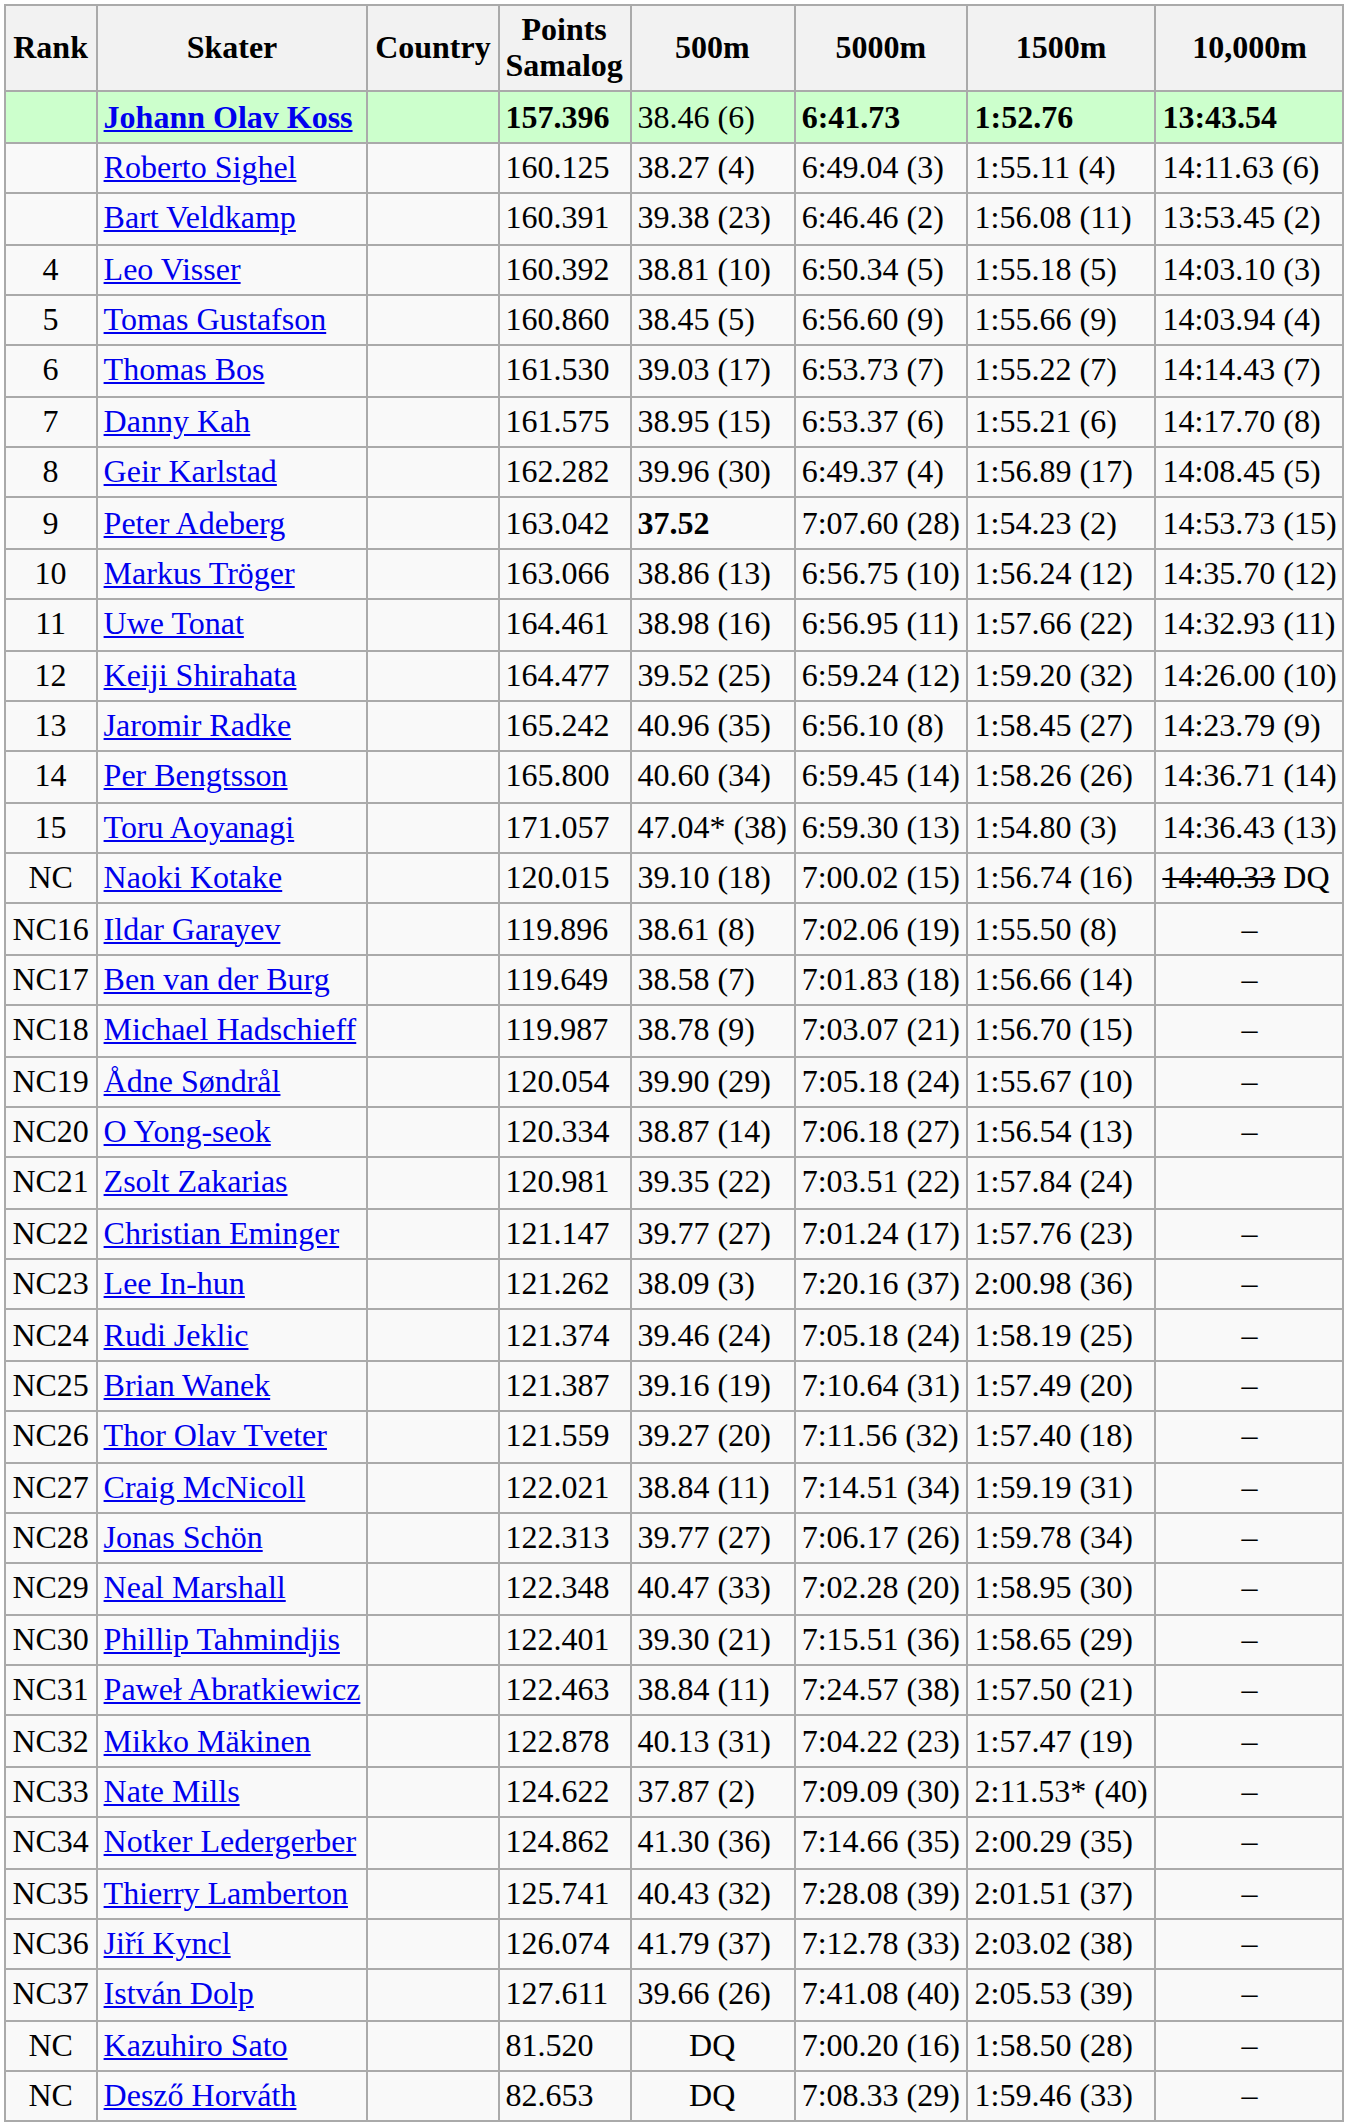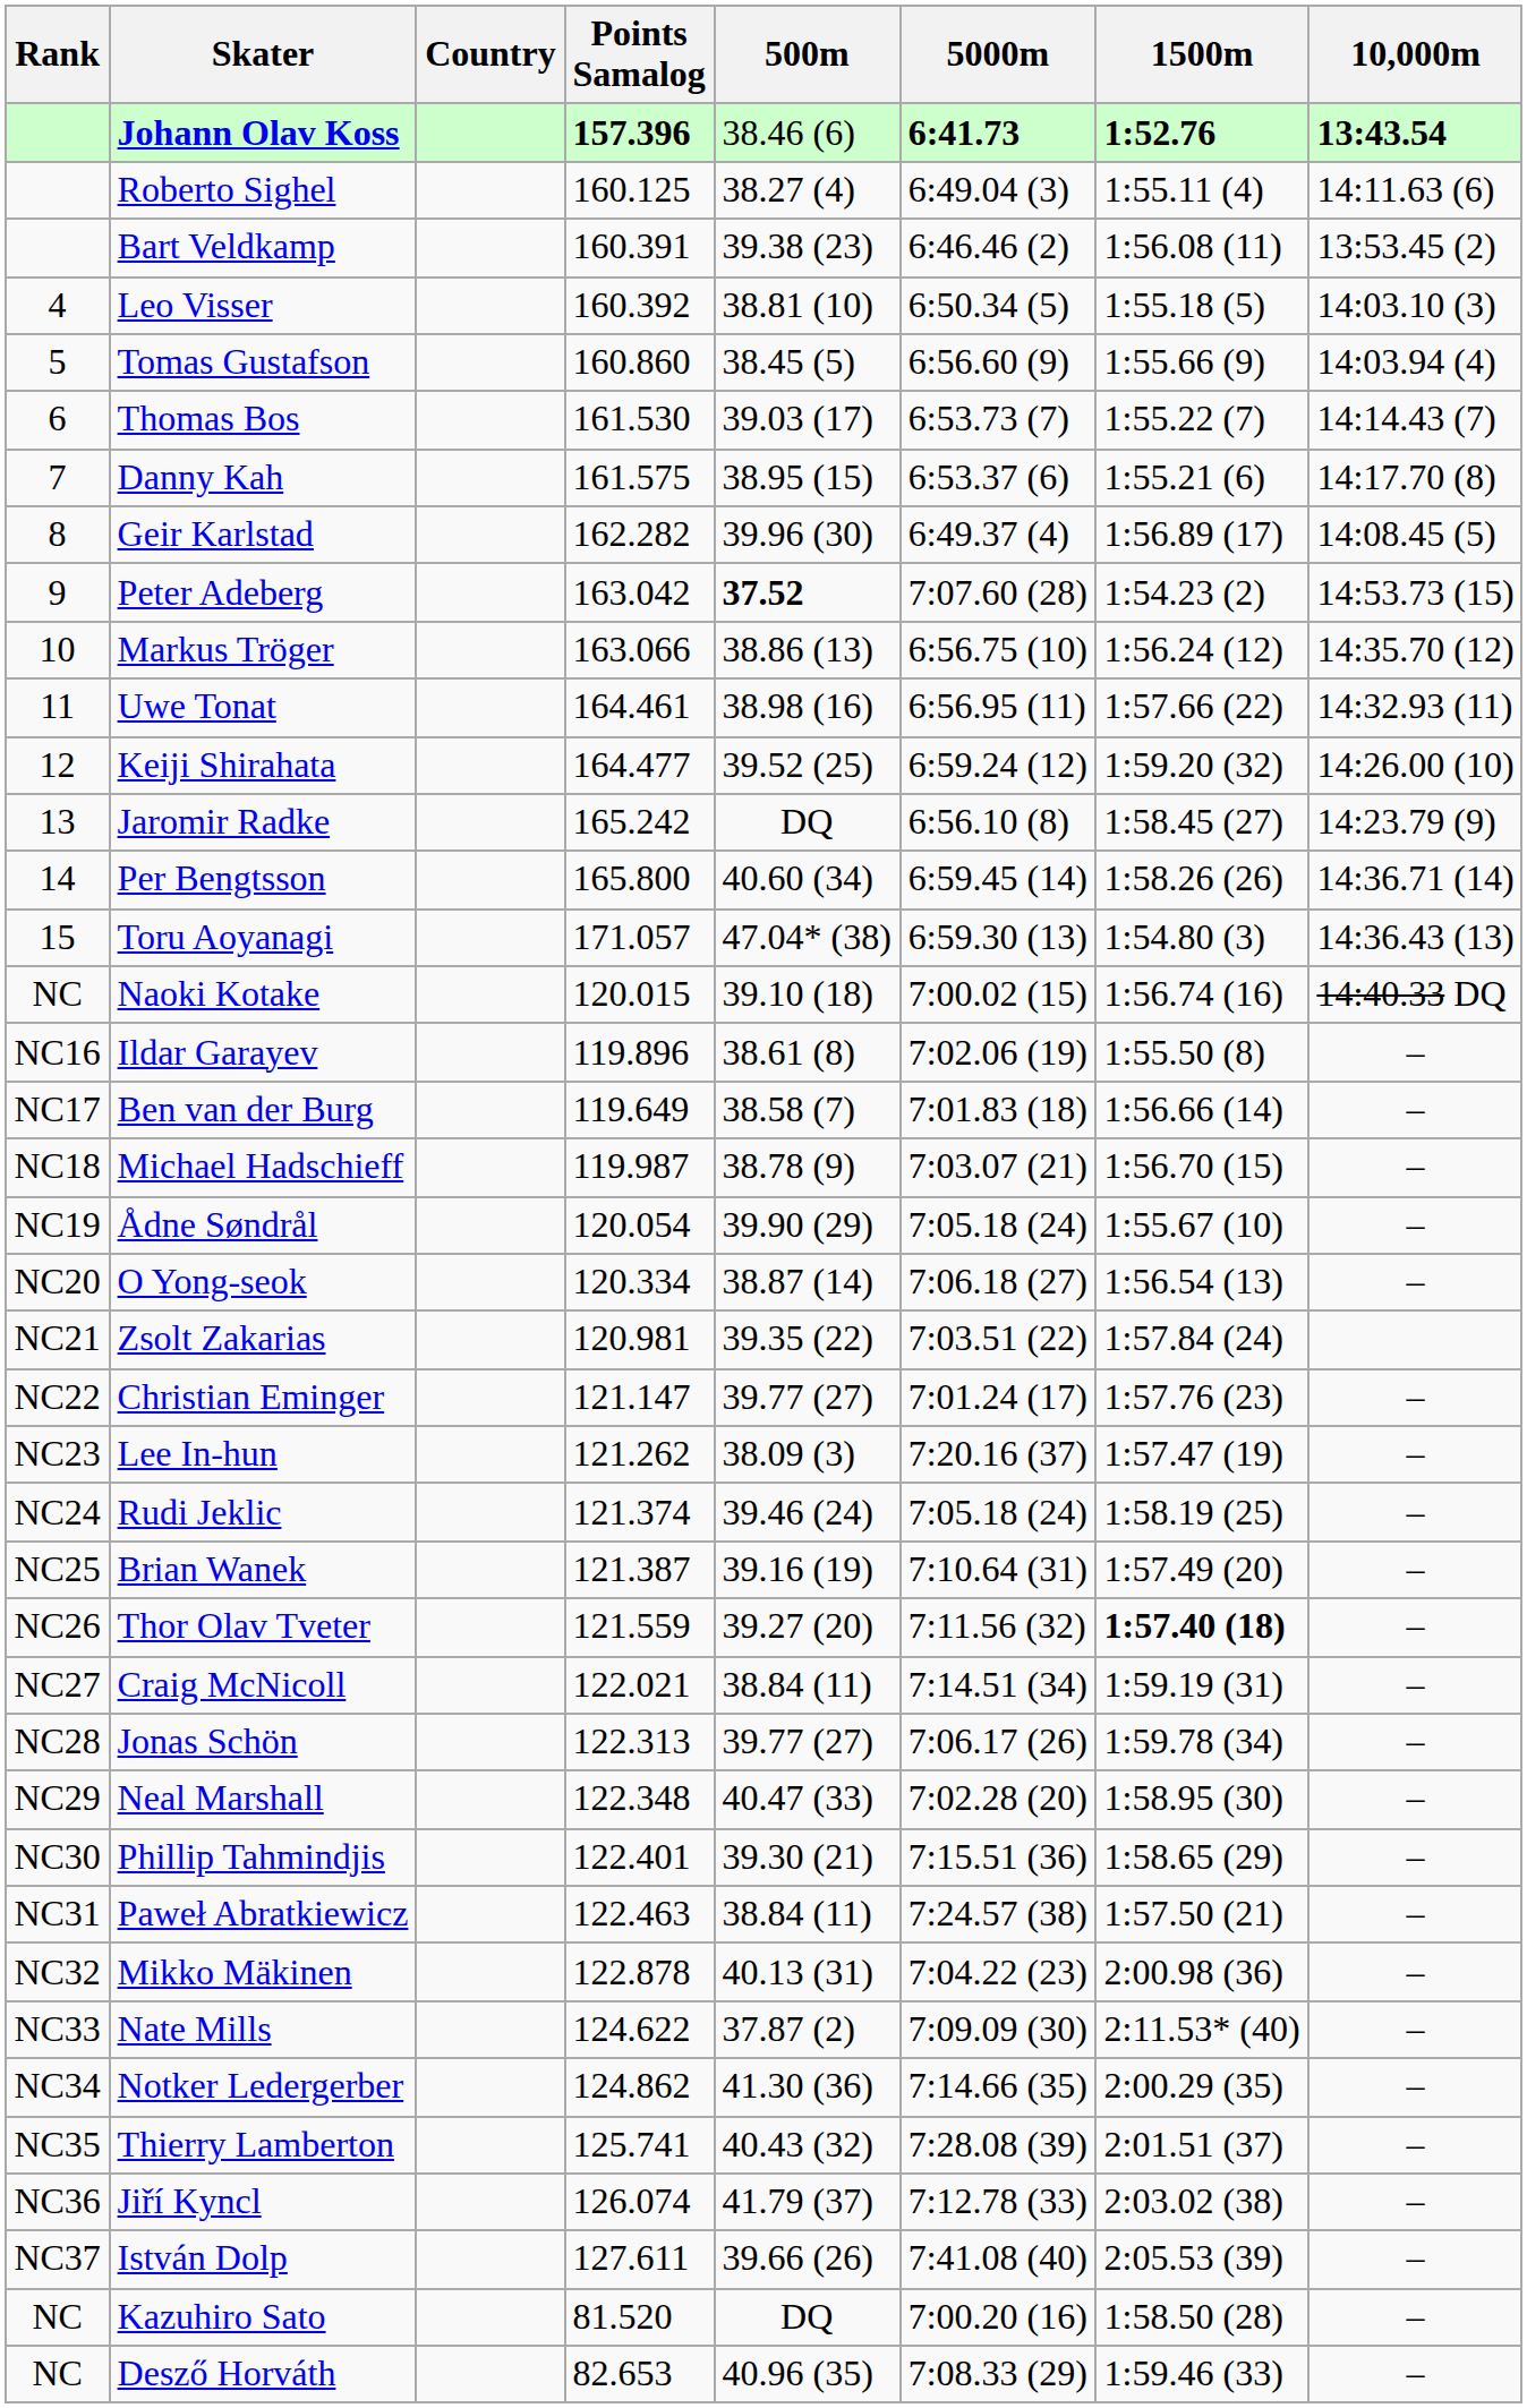 <table class="wikitable sortable" style="text-align:left">
 <tr>
 <th>Rank</th>
 <th>Skater</th>
 <th>Country</th>
 <th>Points <br> Samalog</th>
 <th>500m</th>
 <th>5000m</th>
 <th>1500m</th>
 <th>10,000m</th>
 </tr>
 <tr bgcolor=ccffcc>
 <td style="text-align:center"></td>
 <td><strong><a href='#'>Johann Olav Koss</a></strong></td>
 <td></td>
 <td><strong>157.396</strong></td>
 <td>38.46 (6)</td>
 <td><strong>6:41.73</strong> </td>
 <td><strong>1:52.76</strong> </td>
 <td><strong>13:43.54</strong> </td>
 </tr>
 <tr>
 <td style="text-align:center"></td>
 <td><a href='#'>Roberto Sighel</a></td>
 <td></td>
 <td>160.125</td>
 <td>38.27 (4)</td>
 <td>6:49.04 (3)</td>
 <td>1:55.11 (4)</td>
 <td>14:11.63 (6)</td>
 </tr>
 <tr>
 <td style="text-align:center"></td>
 <td><a href='#'>Bart Veldkamp</a></td>
 <td></td>
 <td>160.391</td>
 <td>39.38 (23)</td>
 <td>6:46.46 (2)</td>
 <td>1:56.08 (11)</td>
 <td>13:53.45 (2)</td>
 </tr>
 <tr>
 <td style="text-align:center">4</td>
 <td><a href='#'>Leo Visser</a></td>
 <td></td>
 <td>160.392</td>
 <td>38.81 (10)</td>
 <td>6:50.34 (5)</td>
 <td>1:55.18 (5)</td>
 <td>14:03.10 (3)</td>
 </tr>
 <tr>
 <td style="text-align:center">5</td>
 <td><a href='#'>Tomas Gustafson</a></td>
 <td></td>
 <td>160.860</td>
 <td>38.45 (5)</td>
 <td>6:56.60 (9)</td>
 <td>1:55.66 (9)</td>
 <td>14:03.94 (4)</td>
 </tr>
 <tr>
 <td style="text-align:center">6</td>
 <td><a href='#'>Thomas Bos</a></td>
 <td></td>
 <td>161.530</td>
 <td>39.03 (17)</td>
 <td>6:53.73 (7)</td>
 <td>1:55.22 (7)</td>
 <td>14:14.43 (7)</td>
 </tr>
 <tr>
 <td style="text-align:center">7</td>
 <td><a href='#'>Danny Kah</a></td>
 <td></td>
 <td>161.575</td>
 <td>38.95 (15)</td>
 <td>6:53.37 (6)</td>
 <td>1:55.21 (6)</td>
 <td>14:17.70 (8)</td>
 </tr>
 <tr>
 <td style="text-align:center">8</td>
 <td><a href='#'>Geir Karlstad</a></td>
 <td></td>
 <td>162.282</td>
 <td>39.96 (30)</td>
 <td>6:49.37 (4)</td>
 <td>1:56.89 (17)</td>
 <td>14:08.45 (5)</td>
 </tr>
 <tr>
 <td style="text-align:center">9</td>
 <td><a href='#'>Peter Adeberg</a></td>
 <td></td>
 <td>163.042</td>
 <td><strong>37.52 </strong> </td>
 <td>7:07.60 (28)</td>
 <td>1:54.23 (2)</td>
 <td>14:53.73 (15)</td>
 </tr>
 <tr>
 <td style="text-align:center">10</td>
 <td><a href='#'>Markus Tröger</a></td>
 <td></td>
 <td>163.066</td>
 <td>38.86 (13)</td>
 <td>6:56.75 (10)</td>
 <td>1:56.24 (12)</td>
 <td>14:35.70 (12)</td>
 </tr>
 <tr>
 <td style="text-align:center">11</td>
 <td><a href='#'>Uwe Tonat</a></td>
 <td></td>
 <td>164.461</td>
 <td>38.98 (16)</td>
 <td>6:56.95 (11)</td>
 <td>1:57.66 (22)</td>
 <td>14:32.93 (11)</td>
 </tr>
 <tr>
 <td style="text-align:center">12</td>
 <td><a href='#'>Keiji Shirahata</a></td>
 <td></td>
 <td>164.477</td>
 <td>39.52 (25)</td>
 <td>6:59.24 (12)</td>
 <td>1:59.20 (32)</td>
 <td>14:26.00 (10)</td>
 </tr>
 <tr>
 <td style="text-align:center">13</td>
 <td><a href='#'>Jaromir Radke</a></td>
 <td></td>
 <td>165.242</td>
-<td>40.96 (35)</td>
+<td style="text-align:center">DQ</td>
 <td>6:56.10 (8)</td>
 <td>1:58.45 (27)</td>
 <td>14:23.79 (9)</td>
 </tr>
 <tr>
 <td style="text-align:center">14</td>
 <td><a href='#'>Per Bengtsson</a></td>
 <td></td>
 <td>165.800</td>
 <td>40.60 (34)</td>
 <td>6:59.45 (14)</td>
 <td>1:58.26 (26)</td>
 <td>14:36.71 (14)</td>
 </tr>
 <tr>
 <td style="text-align:center">15</td>
 <td><a href='#'>Toru Aoyanagi</a></td>
 <td></td>
 <td>171.057</td>
 <td>47.04* (38)</td>
 <td>6:59.30 (13)</td>
 <td>1:54.80 (3)</td>
 <td>14:36.43 (13)</td>
 </tr>
 <tr>
 <td style="text-align:center">NC</td>
 <td><a href='#'>Naoki Kotake</a></td>
 <td></td>
 <td>120.015</td>
 <td>39.10 (18)</td>
 <td>7:00.02 (15)</td>
 <td>1:56.74 (16)</td>
 <td><s>14:40.33</s> DQ</td>
 </tr>
 <tr>
 <td style="text-align:center">NC16</td>
 <td><a href='#'>Ildar Garayev</a></td>
 <td></td>
 <td>119.896</td>
 <td>38.61 (8)</td>
 <td>7:02.06 (19)</td>
 <td>1:55.50 (8)</td>
 <td style="text-align:center">–</td>
 </tr>
 <tr>
 <td style="text-align:center">NC17</td>
 <td><a href='#'>Ben van der Burg</a></td>
 <td></td>
 <td>119.649</td>
 <td>38.58 (7)</td>
 <td>7:01.83 (18)</td>
 <td>1:56.66 (14)</td>
 <td style="text-align:center">–</td>
 </tr>
 <tr>
 <td style="text-align:center">NC18</td>
 <td><a href='#'>Michael Hadschieff</a></td>
 <td></td>
 <td>119.987</td>
 <td>38.78 (9)</td>
 <td>7:03.07 (21)</td>
 <td>1:56.70 (15)</td>
 <td style="text-align:center">–</td>
 </tr>
 <tr>
 <td style="text-align:center">NC19</td>
 <td><a href='#'>Ådne Søndrål</a></td>
 <td></td>
 <td>120.054</td>
 <td>39.90 (29)</td>
 <td>7:05.18 (24)</td>
 <td>1:55.67 (10)</td>
 <td style="text-align:center">–</td>
 </tr>
 <tr>
 <td style="text-align:center">NC20</td>
 <td><a href='#'>O Yong-seok</a></td>
 <td></td>
 <td>120.334</td>
 <td>38.87 (14)</td>
 <td>7:06.18 (27)</td>
 <td>1:56.54 (13)</td>
 <td style="text-align:center">–</td>
 </tr>
 <tr>
 <td style="text-align:center">NC21</td>
 <td><a href='#'>Zsolt Zakarias</a></td>
 <td></td>
 <td>120.981</td>
 <td>39.35 (22)</td>
 <td>7:03.51 (22)</td>
 <td>1:57.84 (24)</td>
 <td></td>
 </tr>
 <tr>
 <td style="text-align:center">NC22</td>
 <td><a href='#'>Christian Eminger</a></td>
 <td></td>
 <td>121.147</td>
 <td>39.77 (27)</td>
 <td>7:01.24 (17)</td>
 <td>1:57.76 (23)</td>
 <td style="text-align:center">–</td>
 </tr>
 <tr>
 <td style="text-align:center">NC23</td>
 <td><a href='#'>Lee In-hun</a></td>
 <td></td>
 <td>121.262</td>
 <td>38.09 (3)</td>
 <td>7:20.16 (37)</td>
-<td>2:00.98 (36)</td>
+<td>1:57.47 (19)</td>
 <td style="text-align:center">–</td>
 </tr>
 <tr>
 <td style="text-align:center">NC24</td>
 <td><a href='#'>Rudi Jeklic</a></td>
 <td></td>
 <td>121.374</td>
 <td>39.46 (24)</td>
 <td>7:05.18 (24)</td>
 <td>1:58.19 (25)</td>
 <td style="text-align:center">–</td>
 </tr>
 <tr>
 <td style="text-align:center">NC25</td>
 <td><a href='#'>Brian Wanek</a></td>
 <td></td>
 <td>121.387</td>
 <td>39.16 (19)</td>
 <td>7:10.64 (31)</td>
 <td>1:57.49 (20)</td>
 <td style="text-align:center">–</td>
 </tr>
 <tr>
 <td style="text-align:center">NC26</td>
 <td><a href='#'>Thor Olav Tveter</a></td>
 <td></td>
 <td>121.559</td>
 <td>39.27 (20)</td>
 <td>7:11.56 (32)</td>
-<td>1:57.40 (18)</td>
+<td><strong>1:57.40 (18)</strong></td>
 <td style="text-align:center">–</td>
 </tr>
 <tr>
 <td style="text-align:center">NC27</td>
 <td><a href='#'>Craig McNicoll</a></td>
 <td></td>
 <td>122.021</td>
 <td>38.84 (11)</td>
 <td>7:14.51 (34)</td>
 <td>1:59.19 (31)</td>
 <td style="text-align:center">–</td>
 </tr>
 <tr>
 <td style="text-align:center">NC28</td>
 <td><a href='#'>Jonas Schön</a></td>
 <td></td>
 <td>122.313</td>
 <td>39.77 (27)</td>
 <td>7:06.17 (26)</td>
 <td>1:59.78 (34)</td>
 <td style="text-align:center">–</td>
 </tr>
 <tr>
 <td style="text-align:center">NC29</td>
 <td><a href='#'>Neal Marshall</a></td>
 <td></td>
 <td>122.348</td>
 <td>40.47 (33)</td>
 <td>7:02.28 (20)</td>
 <td>1:58.95 (30)</td>
 <td style="text-align:center">–</td>
 </tr>
 <tr>
 <td style="text-align:center">NC30</td>
 <td><a href='#'>Phillip Tahmindjis</a></td>
 <td></td>
 <td>122.401</td>
 <td>39.30 (21)</td>
 <td>7:15.51 (36)</td>
 <td>1:58.65 (29)</td>
 <td style="text-align:center">–</td>
 </tr>
 <tr>
 <td style="text-align:center">NC31</td>
 <td><a href='#'>Paweł Abratkiewicz</a></td>
 <td></td>
 <td>122.463</td>
 <td>38.84 (11)</td>
 <td>7:24.57 (38)</td>
 <td>1:57.50 (21)</td>
 <td style="text-align:center">–</td>
 </tr>
 <tr>
 <td style="text-align:center">NC32</td>
 <td><a href='#'>Mikko Mäkinen</a></td>
 <td></td>
 <td>122.878</td>
 <td>40.13 (31)</td>
 <td>7:04.22 (23)</td>
-<td>1:57.47 (19)</td>
+<td>2:00.98 (36)</td>
 <td style="text-align:center">–</td>
 </tr>
 <tr>
 <td style="text-align:center">NC33</td>
 <td><a href='#'>Nate Mills</a></td>
 <td></td>
 <td>124.622</td>
 <td>37.87 (2)</td>
 <td>7:09.09 (30)</td>
 <td>2:11.53* (40)</td>
 <td style="text-align:center">–</td>
 </tr>
 <tr>
 <td style="text-align:center">NC34</td>
 <td><a href='#'>Notker Ledergerber</a></td>
 <td></td>
 <td>124.862</td>
 <td>41.30 (36)</td>
 <td>7:14.66 (35)</td>
 <td>2:00.29 (35)</td>
 <td style="text-align:center">–</td>
 </tr>
 <tr>
 <td style="text-align:center">NC35</td>
 <td><a href='#'>Thierry Lamberton</a></td>
 <td></td>
 <td>125.741</td>
 <td>40.43 (32)</td>
 <td>7:28.08 (39)</td>
 <td>2:01.51 (37)</td>
 <td style="text-align:center">–</td>
 </tr>
 <tr>
 <td style="text-align:center">NC36</td>
 <td><a href='#'>Jiří Kyncl</a></td>
 <td></td>
 <td>126.074</td>
 <td>41.79 (37)</td>
 <td>7:12.78 (33)</td>
 <td>2:03.02 (38)</td>
 <td style="text-align:center">–</td>
 </tr>
 <tr>
 <td style="text-align:center">NC37</td>
 <td><a href='#'>István Dolp</a></td>
 <td></td>
 <td>127.611</td>
 <td>39.66 (26)</td>
 <td>7:41.08 (40)</td>
 <td>2:05.53 (39)</td>
 <td style="text-align:center">–</td>
 </tr>
 <tr>
 <td style="text-align:center">NC</td>
 <td><a href='#'>Kazuhiro Sato</a></td>
 <td></td>
 <td>81.520</td>
 <td style="text-align:center">DQ</td>
 <td>7:00.20 (16)</td>
 <td>1:58.50 (28)</td>
 <td style="text-align:center">–</td>
 </tr>
 <tr>
 <td style="text-align:center">NC</td>
 <td><a href='#'>Desző Horváth</a></td>
 <td></td>
 <td>82.653</td>
-<td style="text-align:center">DQ</td>
+<td>40.96 (35)</td>
 <td>7:08.33 (29)</td>
 <td>1:59.46 (33)</td>
 <td style="text-align:center">–</td>
 </tr>
 </table>
